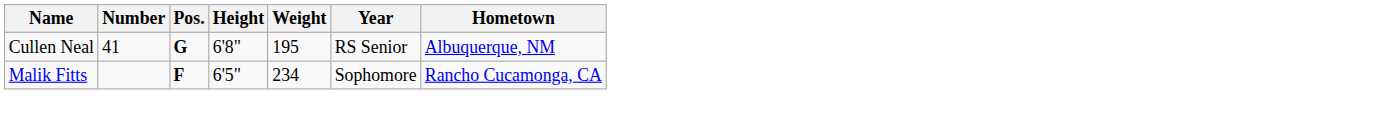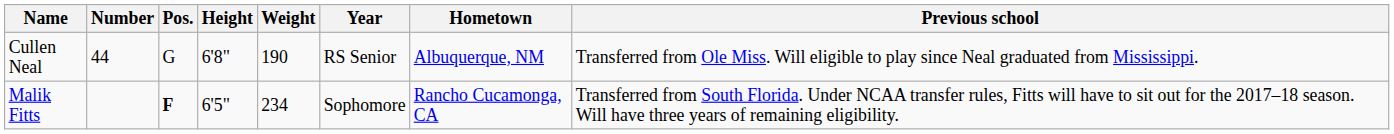 <table class="wikitable sortable" border="1">
 <tr>
 <th>Name</th>
 <th>Number</th>
 <th>Pos.</th>
 <th>Height</th>
 <th>Weight</th>
 <th>Year</th>
 <th>Hometown</th>
+<th class="unsortable">Previous school</th>
 </tr>
 <tr>
 <td>Cullen Neal</td>
-<td>41</td>
-<td><strong>G</strong></td>
+<td>44</td>
+<td>G</td>
 <td>6'8"</td>
-<td>195</td>
+<td>190</td>
 <td>RS Senior</td>
 <td><a href='#'>Albuquerque, NM</a></td>
+<td>Transferred from <a href='#'>Ole Miss</a>. Will eligible to play since Neal graduated from <a href='#'>Mississippi</a>.</td>
 </tr>
 <tr>
 <td><a href='#'>Malik Fitts</a></td>
 <td></td>
 <td><strong>F</strong></td>
 <td>6'5"</td>
 <td>234</td>
 <td>Sophomore</td>
 <td><a href='#'>Rancho Cucamonga, CA</a></td>
+<td>Transferred from <a href='#'>South Florida</a>. Under NCAA transfer rules, Fitts will have to sit out for the 2017–18 season. Will have three years of remaining eligibility.</td>
 </tr>
 </table>
